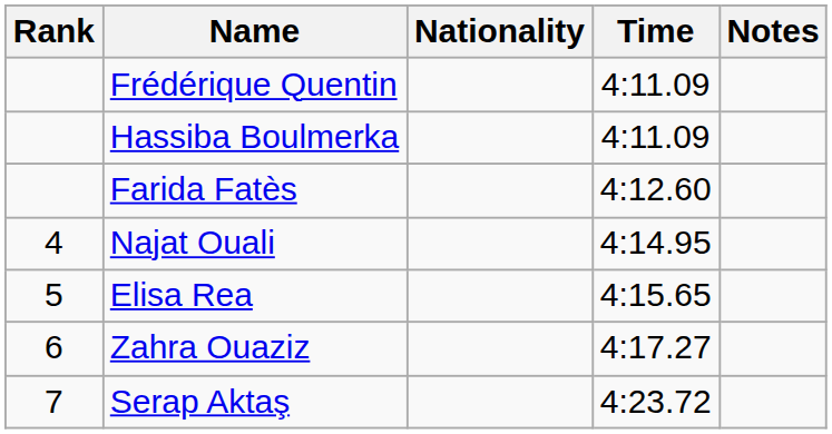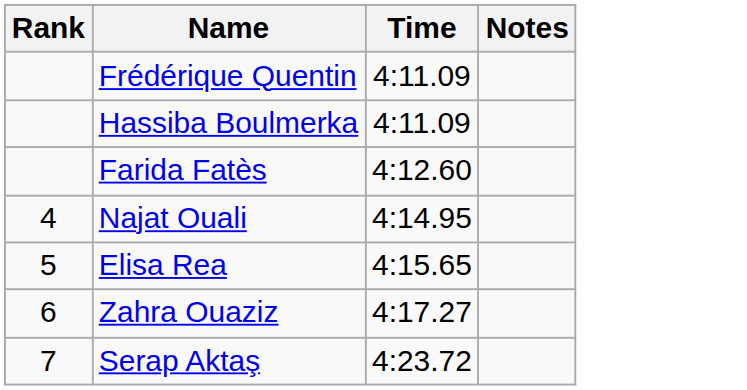 <table class="wikitable sortable" style="text-align:center">
 <tr>
 <th>Rank</th>
 <th>Name</th>
-<th>Nationality</th>
 <th>Time</th>
 <th>Notes</th>
 </tr>
 <tr>
 <td></td>
 <td align=left><a href='#'>Frédérique Quentin</a></td>
-<td align=left></td>
 <td>4:11.09</td>
 <td></td>
 </tr>
 <tr>
 <td></td>
 <td align=left><a href='#'>Hassiba Boulmerka</a></td>
-<td align=left></td>
 <td>4:11.09</td>
 <td></td>
 </tr>
 <tr>
 <td></td>
 <td align=left><a href='#'>Farida Fatès</a></td>
-<td align=left></td>
 <td>4:12.60</td>
 <td></td>
 </tr>
 <tr>
 <td>4</td>
 <td align=left><a href='#'>Najat Ouali</a></td>
-<td align=left></td>
 <td>4:14.95</td>
 <td></td>
 </tr>
 <tr>
 <td>5</td>
 <td align=left><a href='#'>Elisa Rea</a></td>
-<td align=left></td>
 <td>4:15.65</td>
 <td></td>
 </tr>
 <tr>
 <td>6</td>
 <td align=left><a href='#'>Zahra Ouaziz</a></td>
-<td align=left></td>
 <td>4:17.27</td>
 <td></td>
 </tr>
 <tr>
 <td>7</td>
 <td align=left><a href='#'>Serap Aktaş</a></td>
-<td align=left></td>
 <td>4:23.72</td>
 <td></td>
 </tr>
 </table>
